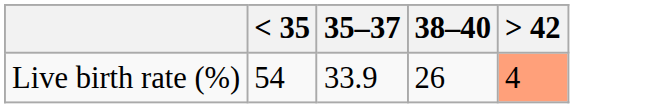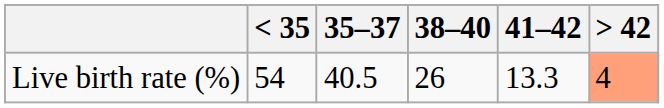 <table class="wikitable">
 <tr>
 <th></th>
 <th>< 35</th>
 <th>35–37</th>
 <th>38–40</th>
+<th>41–42</th>
 <th>> 42</th>
 </tr>
 <tr>
 <td>Live birth rate (%)</td>
 <td>54</td>
-<td>33.9</td>
+<td>40.5</td>
 <td>26</td>
+<td>13.3</td>
 <td style="background: lightsalmon;">4</td>
 </tr>
 </table>
